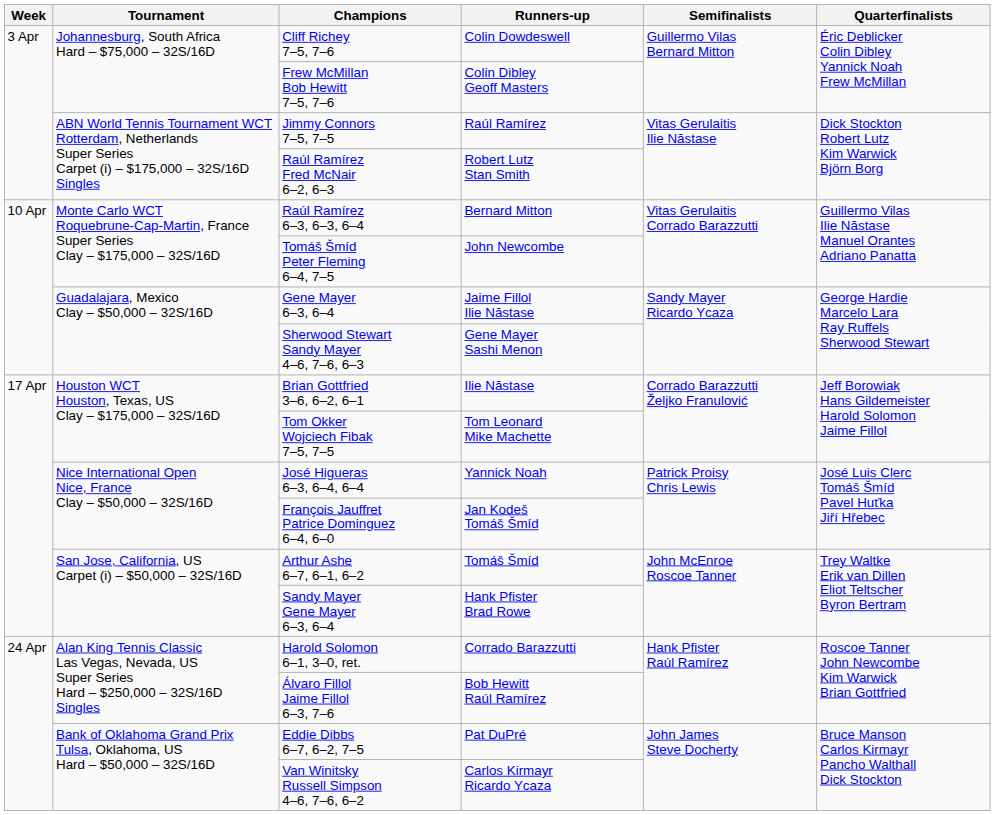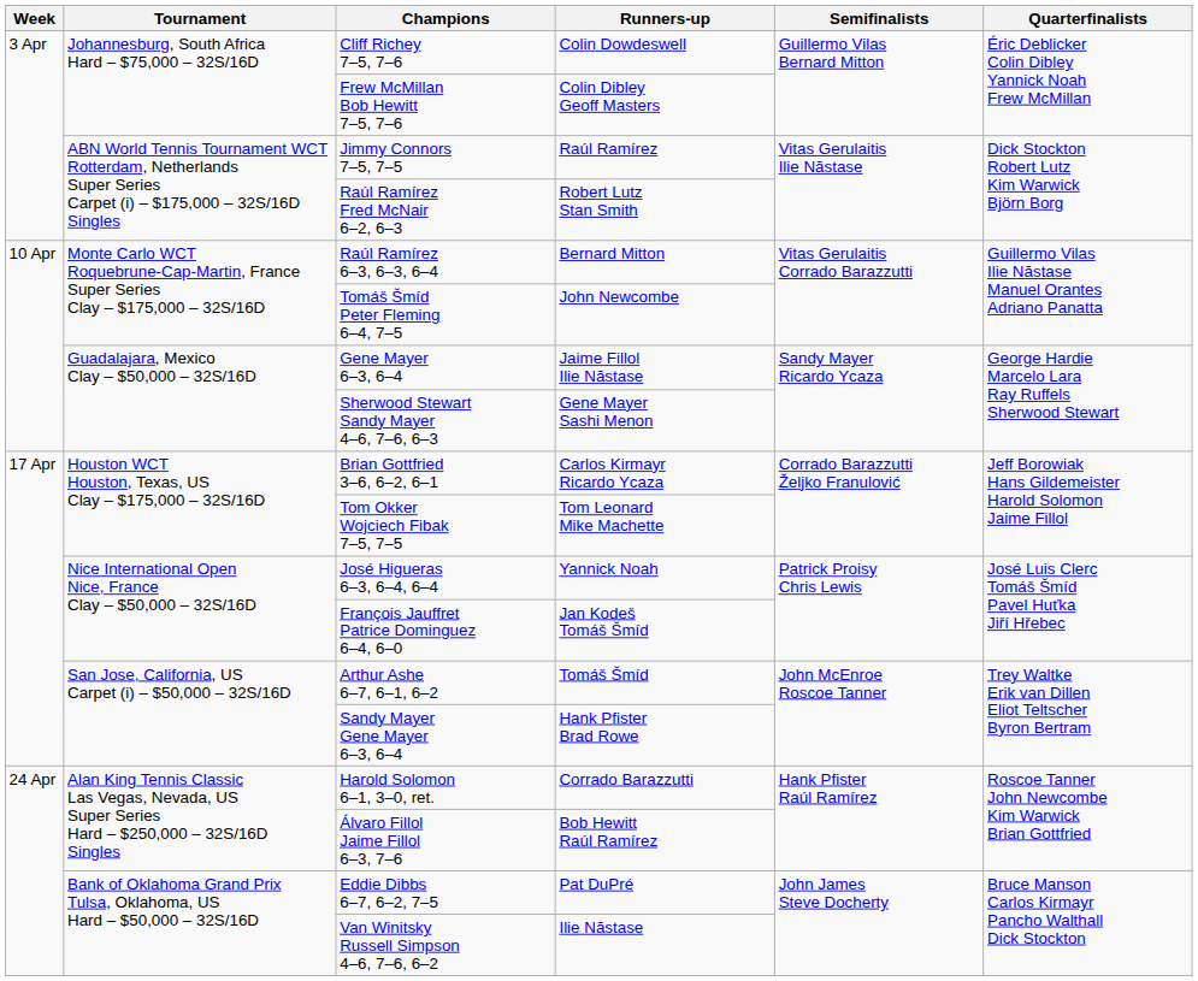 <table class=wikitable style=font-size:95%>
 <tr>
 <th style="width:48px;">Week</th>
 <th style="width:250px;">Tournament</th>
 <th style="width:200px;">Champions</th>
 <th style="width:200px;">Runners-up</th>
 <th style="width:190px;">Semifinalists</th>
 <th style="width:190px;">Quarterfinalists</th>
 </tr>
 <tr valign=top>
 <td rowspan=4>3 Apr</td>
 <td rowspan=2><a href='#'>Johannesburg</a>, South Africa <br> Hard – $75,000 – 32S/16D</td>
 <td> <a href='#'>Cliff Richey</a> <br> 7–5, 7–6</td>
 <td> <a href='#'>Colin Dowdeswell</a></td>
 <td rowspan=2> <a href='#'>Guillermo Vilas</a> <br>  <a href='#'>Bernard Mitton</a></td>
 <td rowspan=2> <a href='#'>Éric Deblicker</a> <br>  <a href='#'>Colin Dibley</a> <br>  <a href='#'>Yannick Noah</a> <br>  <a href='#'>Frew McMillan</a></td>
 </tr>
 <tr valign=top>
 <td> <a href='#'>Frew McMillan</a> <br>  <a href='#'>Bob Hewitt</a> <br> 7–5, 7–6</td>
 <td> <a href='#'>Colin Dibley</a> <br>  <a href='#'>Geoff Masters</a></td>
 </tr>
 <tr valign=top>
 <td rowspan=2><a href='#'>ABN World Tennis Tournament WCT</a> <br> <a href='#'>Rotterdam</a>, Netherlands <br>Super Series <br> Carpet (i) – $175,000 – 32S/16D <br> <a href='#'>Singles</a></td>
 <td> <a href='#'>Jimmy Connors</a> <br> 7–5, 7–5</td>
 <td> <a href='#'>Raúl Ramírez</a></td>
 <td rowspan=2> <a href='#'>Vitas Gerulaitis</a> <br>  <a href='#'>Ilie Năstase</a></td>
 <td rowspan=2> <a href='#'>Dick Stockton</a> <br>  <a href='#'>Robert Lutz</a> <br>  <a href='#'>Kim Warwick</a> <br>  <a href='#'>Björn Borg</a></td>
 </tr>
 <tr valign=top>
 <td> <a href='#'>Raúl Ramírez</a> <br>  <a href='#'>Fred McNair</a> <br> 6–2, 6–3</td>
 <td> <a href='#'>Robert Lutz</a> <br>  <a href='#'>Stan Smith</a></td>
 </tr>
 <tr valign=top>
 <td rowspan=4>10 Apr</td>
 <td rowspan=2><a href='#'>Monte Carlo WCT</a> <br> <a href='#'>Roquebrune-Cap-Martin</a>, France <br>Super Series <br> Clay – $175,000 – 32S/16D</td>
 <td> <a href='#'>Raúl Ramírez</a> <br> 6–3, 6–3, 6–4</td>
 <td> <a href='#'>Bernard Mitton</a></td>
 <td rowspan=2> <a href='#'>Vitas Gerulaitis</a> <br>  <a href='#'>Corrado Barazzutti</a></td>
 <td rowspan=2> <a href='#'>Guillermo Vilas</a> <br>  <a href='#'>Ilie Năstase</a> <br>  <a href='#'>Manuel Orantes</a> <br>  <a href='#'>Adriano Panatta</a></td>
 </tr>
 <tr valign=top>
 <td> <a href='#'>Tomáš Šmíd</a> <br>  <a href='#'>Peter Fleming</a> <br> 6–4, 7–5</td>
 <td> <a href='#'>John Newcombe</a></td>
 </tr>
 <tr valign=top>
 <td rowspan=2><a href='#'>Guadalajara</a>, Mexico <br> Clay – $50,000 – 32S/16D</td>
 <td> <a href='#'>Gene Mayer</a> <br> 6–3, 6–4</td>
 <td> <a href='#'>Jaime Fillol</a> <br>  <a href='#'>Ilie Năstase</a></td>
 <td rowspan=2> <a href='#'>Sandy Mayer</a> <br>  <a href='#'>Ricardo Ycaza</a></td>
 <td rowspan=2> <a href='#'>George Hardie</a> <br>  <a href='#'>Marcelo Lara</a> <br>  <a href='#'>Ray Ruffels</a> <br>  <a href='#'>Sherwood Stewart</a></td>
 </tr>
 <tr valign=top>
 <td> <a href='#'>Sherwood Stewart</a> <br>  <a href='#'>Sandy Mayer</a> <br> 4–6, 7–6, 6–3</td>
 <td> <a href='#'>Gene Mayer</a> <br>  <a href='#'>Sashi Menon</a></td>
 </tr>
 <tr valign=top>
 <td rowspan=6>17 Apr</td>
 <td rowspan=2><a href='#'>Houston WCT</a> <br> <a href='#'>Houston</a>, Texas, US <br> Clay – $175,000 – 32S/16D</td>
 <td> <a href='#'>Brian Gottfried</a> <br> 3–6, 6–2, 6–1</td>
-<td> <a href='#'>Ilie Năstase</a></td>
+<td> <a href='#'>Carlos Kirmayr</a> <br>  <a href='#'>Ricardo Ycaza</a></td>
 <td rowspan=2> <a href='#'>Corrado Barazzutti</a> <br>  <a href='#'>Željko Franulović</a></td>
 <td rowspan=2> <a href='#'>Jeff Borowiak</a> <br>  <a href='#'>Hans Gildemeister</a> <br>  <a href='#'>Harold Solomon</a> <br>  <a href='#'>Jaime Fillol</a></td>
 </tr>
 <tr valign=top>
 <td> <a href='#'>Tom Okker</a> <br>  <a href='#'>Wojciech Fibak</a> <br> 7–5, 7–5</td>
 <td> <a href='#'>Tom Leonard</a> <br>  <a href='#'>Mike Machette</a></td>
 </tr>
 <tr valign=top>
 <td rowspan=2><a href='#'>Nice International Open</a> <br> <a href='#'>Nice, France</a> <br> Clay – $50,000 – 32S/16D</td>
 <td> <a href='#'>José Higueras</a> <br> 6–3, 6–4, 6–4</td>
 <td> <a href='#'>Yannick Noah</a></td>
 <td rowspan=2> <a href='#'>Patrick Proisy</a> <br>  <a href='#'>Chris Lewis</a></td>
 <td rowspan=2> <a href='#'>José Luis Clerc</a> <br>  <a href='#'>Tomáš Šmíd</a> <br>  <a href='#'>Pavel Huťka</a> <br>  <a href='#'>Jiří Hřebec</a></td>
 </tr>
 <tr valign=top>
 <td> <a href='#'>François Jauffret</a> <br>  <a href='#'>Patrice Dominguez</a> <br> 6–4, 6–0</td>
 <td> <a href='#'>Jan Kodeš</a> <br>  <a href='#'>Tomáš Šmíd</a></td>
 </tr>
 <tr valign=top>
 <td rowspan=2><a href='#'>San Jose, California</a>, US <br> Carpet (i) – $50,000 – 32S/16D</td>
 <td> <a href='#'>Arthur Ashe</a> <br> 6–7, 6–1, 6–2</td>
 <td> <a href='#'>Tomáš Šmíd</a></td>
 <td rowspan=2> <a href='#'>John McEnroe</a> <br>  <a href='#'>Roscoe Tanner</a></td>
 <td rowspan=2> <a href='#'>Trey Waltke</a> <br>  <a href='#'>Erik van Dillen</a> <br>  <a href='#'>Eliot Teltscher</a> <br>  <a href='#'>Byron Bertram</a></td>
 </tr>
 <tr valign=top>
 <td> <a href='#'>Sandy Mayer</a> <br>  <a href='#'>Gene Mayer</a> <br> 6–3, 6–4</td>
 <td> <a href='#'>Hank Pfister</a> <br>  <a href='#'>Brad Rowe</a></td>
 </tr>
 <tr valign=top>
 <td rowspan=4>24 Apr</td>
 <td rowspan=2><a href='#'>Alan King Tennis Classic</a> <br> Las Vegas, Nevada, US <br>Super Series <br> Hard – $250,000 – 32S/16D <br> <a href='#'>Singles</a></td>
 <td> <a href='#'>Harold Solomon</a> <br> 6–1, 3–0, ret.</td>
 <td> <a href='#'>Corrado Barazzutti</a></td>
 <td rowspan=2> <a href='#'>Hank Pfister</a> <br>  <a href='#'>Raúl Ramírez</a></td>
 <td rowspan=2> <a href='#'>Roscoe Tanner</a> <br>  <a href='#'>John Newcombe</a> <br>  <a href='#'>Kim Warwick</a> <br>  <a href='#'>Brian Gottfried</a></td>
 </tr>
 <tr valign=top>
 <td> <a href='#'>Álvaro Fillol</a> <br>  <a href='#'>Jaime Fillol</a> <br> 6–3, 7–6</td>
 <td> <a href='#'>Bob Hewitt</a> <br>  <a href='#'>Raúl Ramírez</a></td>
 </tr>
 <tr valign=top>
 <td rowspan=2><a href='#'>Bank of Oklahoma Grand Prix</a> <br> <a href='#'>Tulsa</a>, Oklahoma, US <br> Hard – $50,000 – 32S/16D</td>
 <td> <a href='#'>Eddie Dibbs</a> <br> 6–7, 6–2, 7–5</td>
 <td> <a href='#'>Pat DuPré</a></td>
 <td rowspan=2> <a href='#'>John James</a> <br>  <a href='#'>Steve Docherty</a></td>
 <td rowspan=2> <a href='#'>Bruce Manson</a> <br>  <a href='#'>Carlos Kirmayr</a> <br>  <a href='#'>Pancho Walthall</a> <br>  <a href='#'>Dick Stockton</a></td>
 </tr>
 <tr valign=top>
 <td> <a href='#'>Van Winitsky</a> <br>  <a href='#'>Russell Simpson</a> <br> 4–6, 7–6, 6–2</td>
-<td> <a href='#'>Carlos Kirmayr</a> <br>  <a href='#'>Ricardo Ycaza</a></td>
+<td> <a href='#'>Ilie Năstase</a></td>
 </tr>
 </table>
